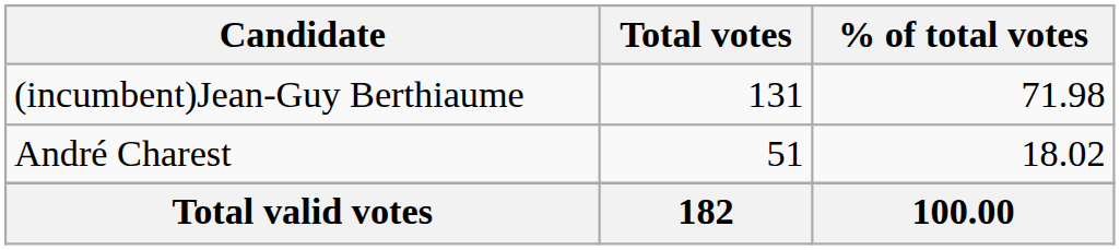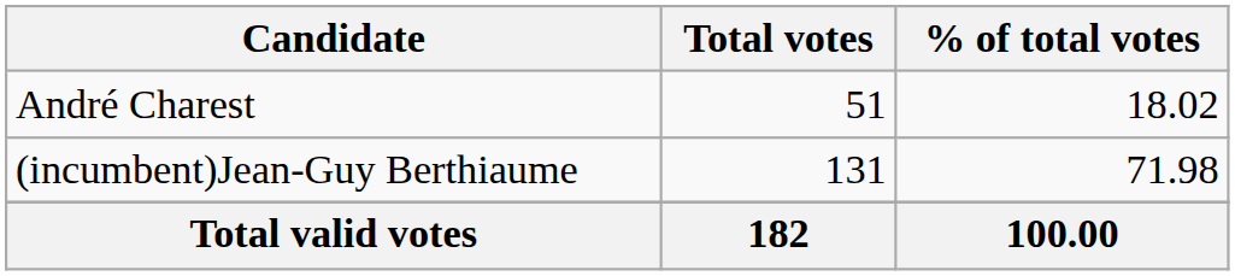 <table class="wikitable" width="475">
 <tr>
 <th align="left">Candidate</th>
 <th align="right">Total votes</th>
 <th align="right">% of total votes</th>
 </tr>
 <tr>
+<td align="left">André Charest</td>
+<td align="right">51</td>
+<td align="right">18.02</td>
+</tr>
+<tr>
 <td align="left">(incumbent)Jean-Guy Berthiaume</td>
 <td align="right">131</td>
 <td align="right">71.98</td>
-</tr>
-<tr>
-<td align="left">André Charest</td>
-<td align="right">51</td>
-<td align="right">18.02</td>
 </tr>
 <tr>
 </tr>
 <tr bgcolor="#EEEEEE">
 <th align="left">Total valid votes</th>
 <th align="right"><strong>182</strong></th>
 <th align="right"><strong>100.00</strong></th>
 </tr>
 </table>
